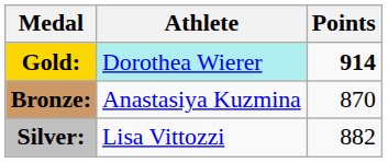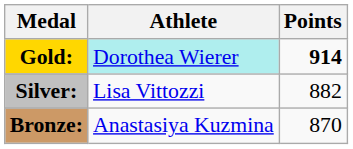 <table class="wikitable">
 <tr>
 <th>Medal</th>
 <th>Athlete</th>
 <th>Points</th>
 </tr>
 <tr>
 <td style="text-align:center;background-color:gold;"><strong>Gold:</strong></td>
 <td style="background: paleturquoise;"> <a href='#'>Dorothea Wierer</a></td>
 <td align="right"><strong>914</strong></td>
 </tr>
 <tr>
+<td style="text-align:center;background-color:silver;"><strong>Silver:</strong></td>
+<td> <a href='#'>Lisa Vittozzi</a></td>
+<td align="right">882</td>
+</tr>
+<tr>
 <td style="text-align:center;background-color:#CC9966;"><strong>Bronze:</strong></td>
 <td> <a href='#'>Anastasiya Kuzmina</a></td>
 <td align="right">870</td>
 </tr>
-<tr>
-<td style="text-align:center;background-color:silver;"><strong>Silver:</strong></td>
-<td> <a href='#'>Lisa Vittozzi</a></td>
-<td align="right">882</td>
-</tr>
 </table>
